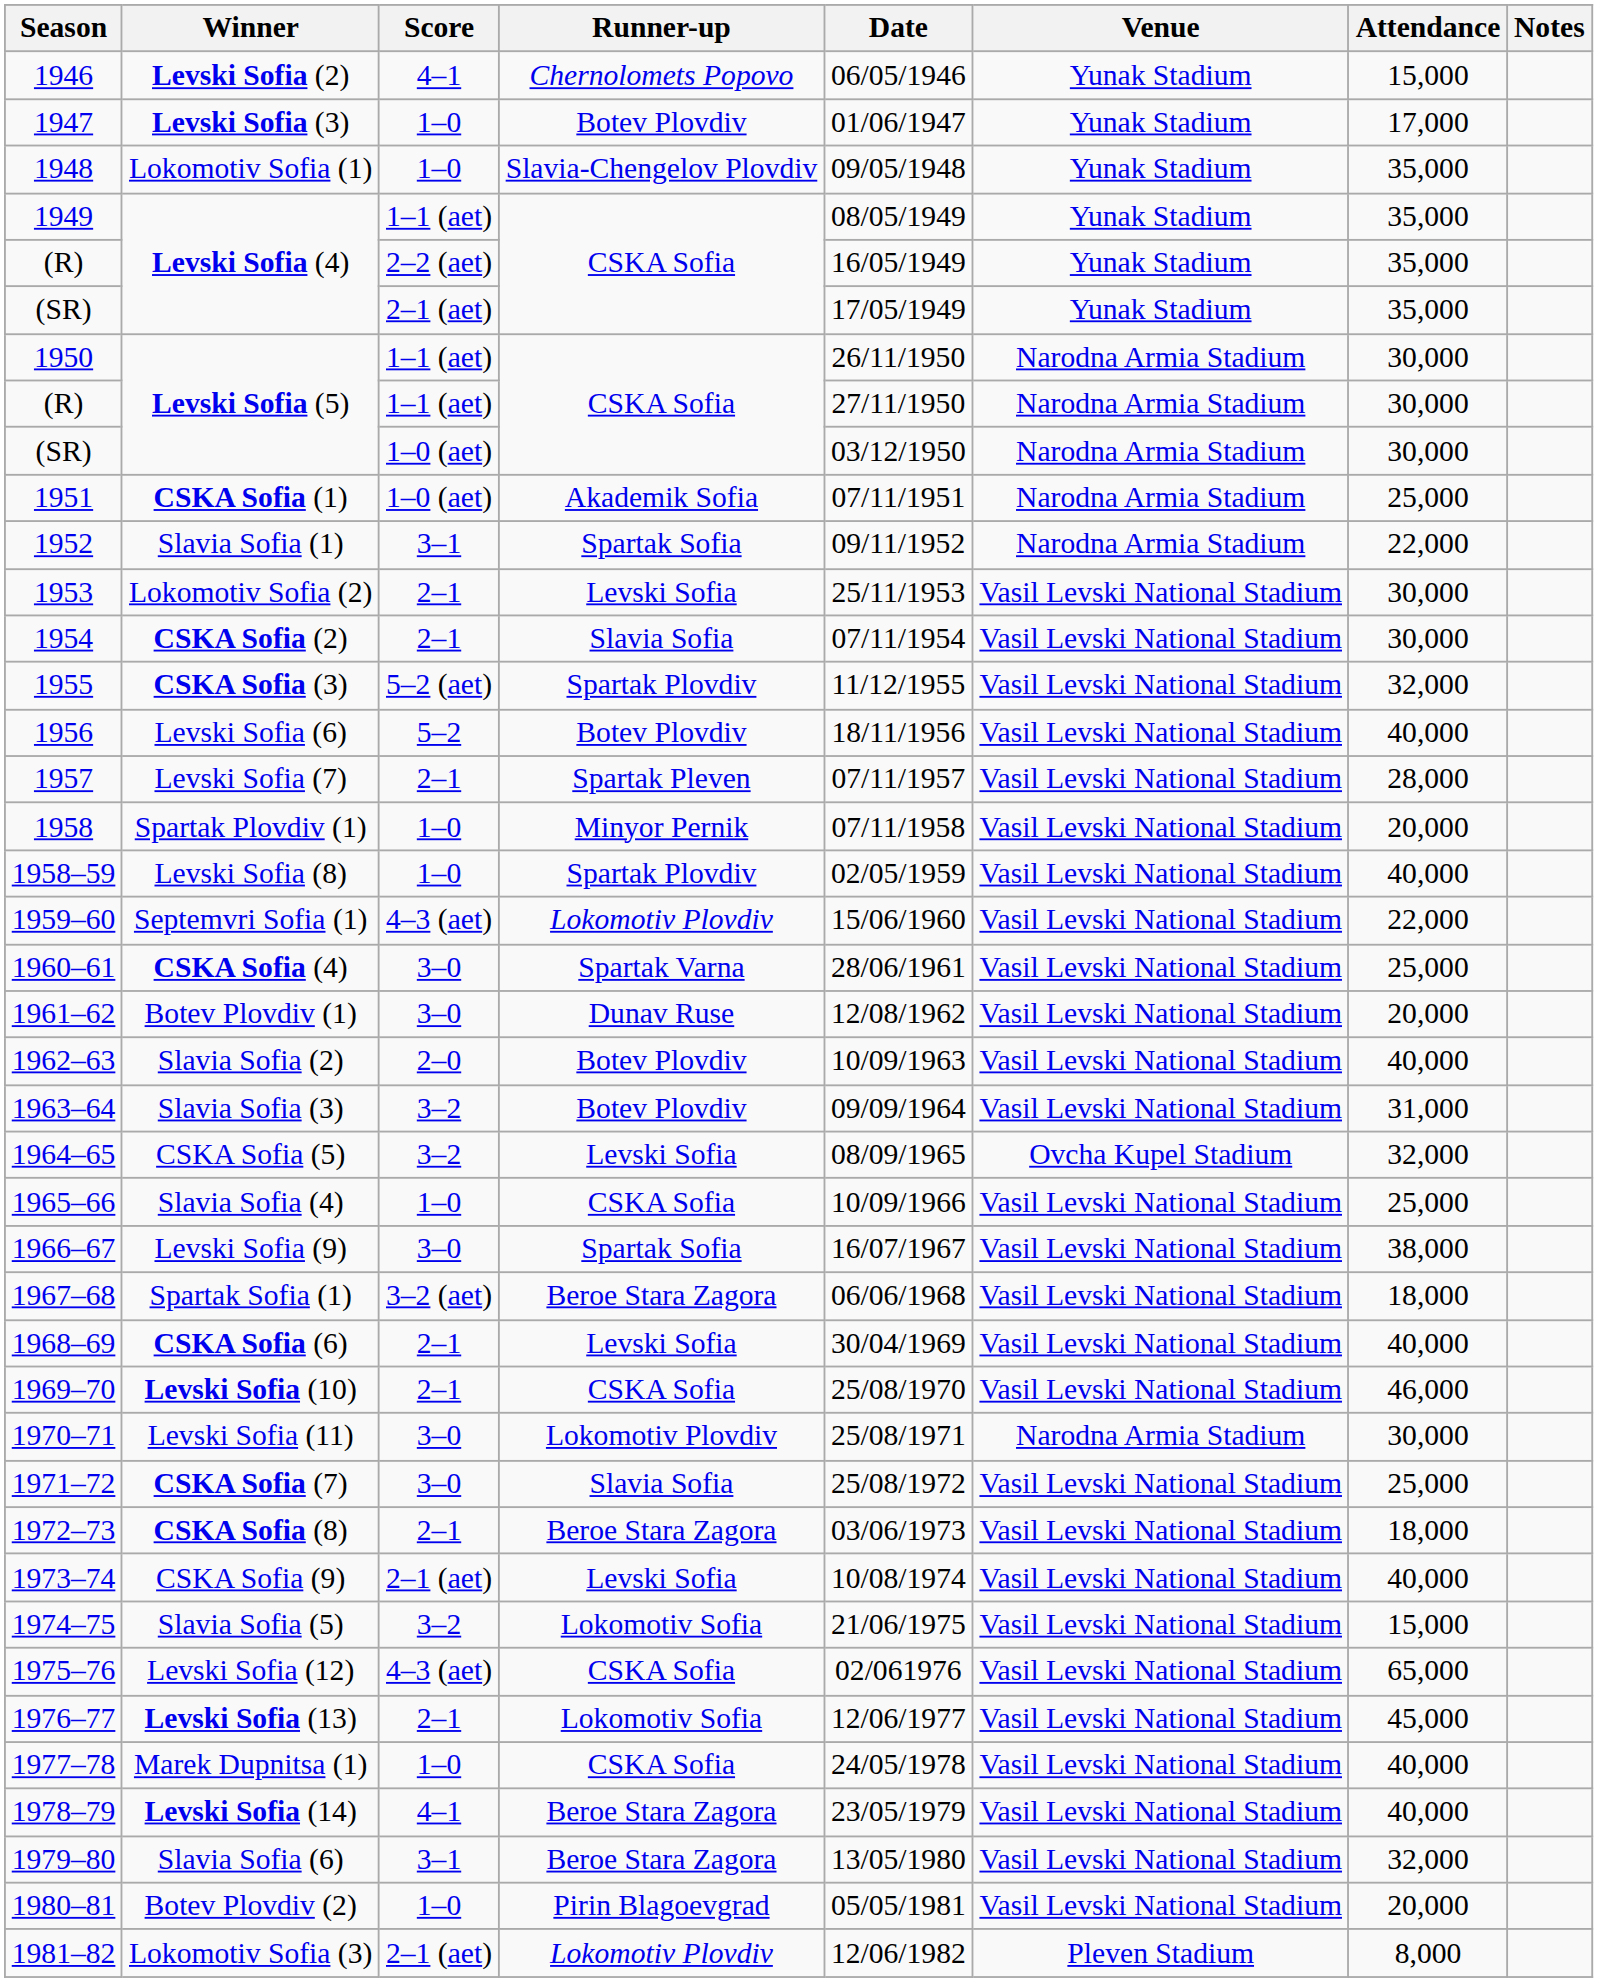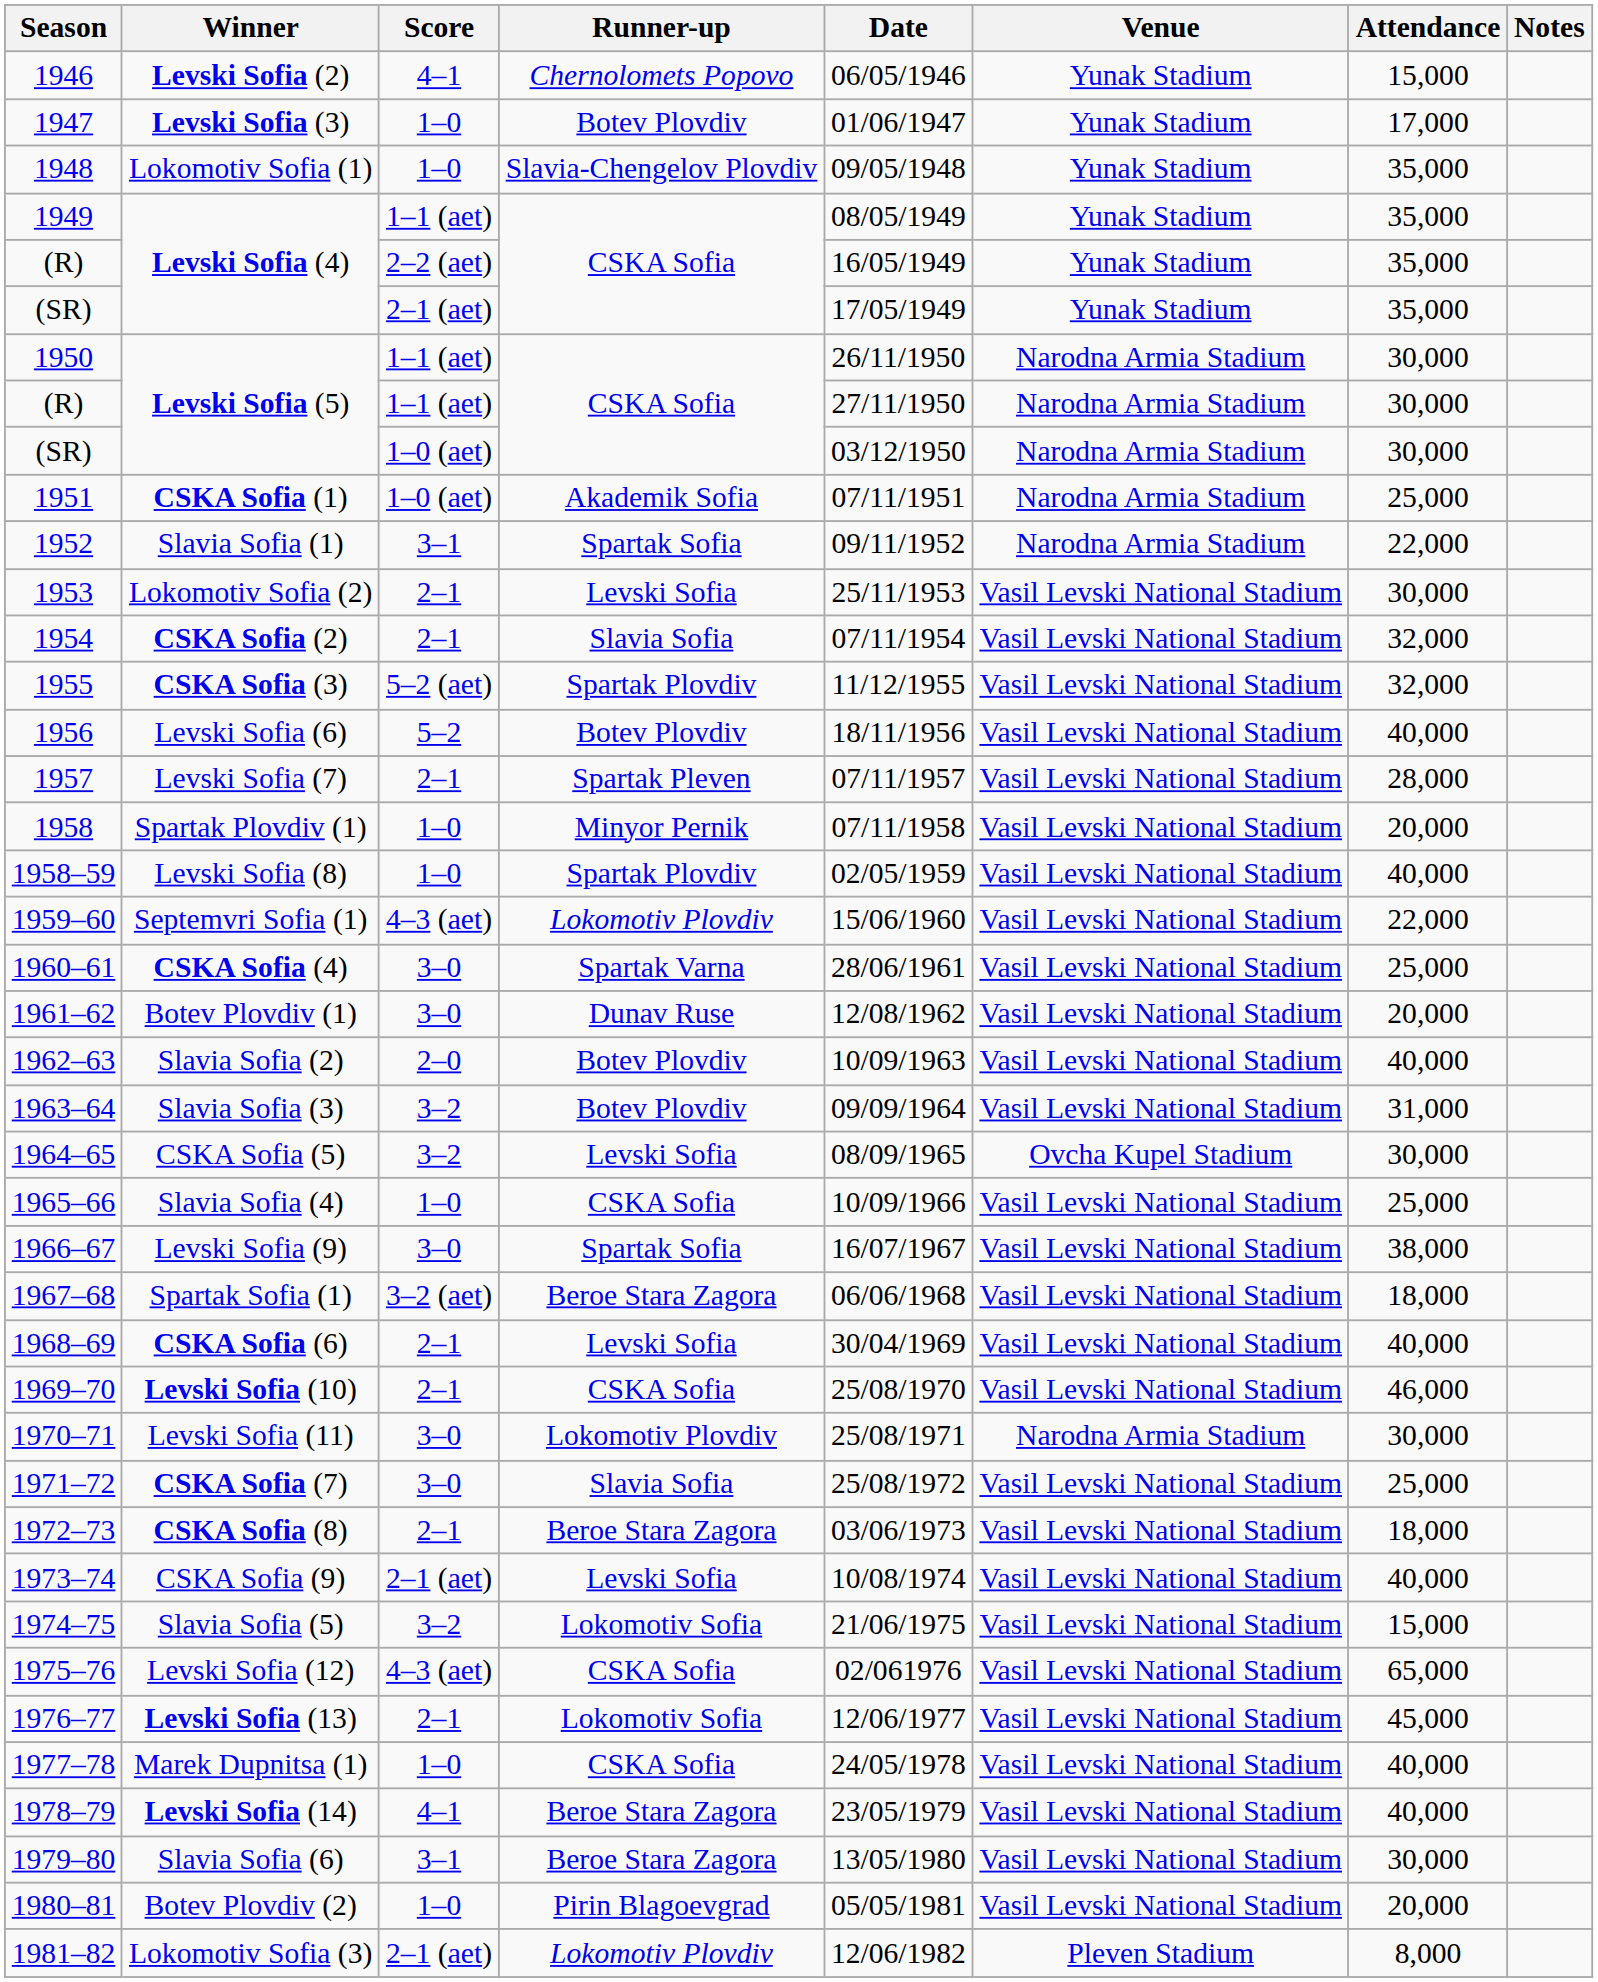 <table class="wikitable sortable" style="text-align: center;">
 <tr>
 <th>Season</th>
 <th>Winner</th>
 <th>Score</th>
 <th>Runner-up</th>
 <th>Date</th>
 <th>Venue</th>
 <th>Attendance</th>
 <th>Notes</th>
 </tr>
 <tr>
 <td><a href='#'>1946</a></td>
 <td><strong><a href='#'>Levski Sofia</a></strong> (2)</td>
 <td><a href='#'>4–1</a></td>
 <td><em><a href='#'>Chernolomets Popovo</a></em></td>
 <td>06/05/1946</td>
 <td><a href='#'>Yunak Stadium</a></td>
 <td>15,000</td>
 <td></td>
 </tr>
 <tr>
 <td><a href='#'>1947</a></td>
 <td><strong><a href='#'>Levski Sofia</a></strong> (3)</td>
 <td><a href='#'>1–0</a></td>
 <td><a href='#'>Botev Plovdiv</a></td>
 <td>01/06/1947</td>
 <td><a href='#'>Yunak Stadium</a></td>
 <td>17,000</td>
 <td></td>
 </tr>
 <tr>
 <td><a href='#'>1948</a></td>
 <td><a href='#'>Lokomotiv Sofia</a> (1)</td>
 <td><a href='#'>1–0</a></td>
 <td><a href='#'>Slavia-Chengelov Plovdiv</a></td>
 <td>09/05/1948</td>
 <td><a href='#'>Yunak Stadium</a></td>
 <td>35,000</td>
 <td></td>
 </tr>
 <tr>
 <td><a href='#'>1949</a></td>
 <td rowspan="3"><strong><a href='#'>Levski Sofia</a></strong> (4)</td>
 <td><a href='#'>1–1</a> (<a href='#'>aet</a>)</td>
 <td rowspan="3"><a href='#'>CSKA Sofia</a></td>
 <td>08/05/1949</td>
 <td><a href='#'>Yunak Stadium</a></td>
 <td>35,000</td>
 <td></td>
 </tr>
 <tr>
 <td>(R)</td>
 <td><a href='#'>2–2</a> (<a href='#'>aet</a>)</td>
 <td>16/05/1949</td>
 <td><a href='#'>Yunak Stadium</a></td>
 <td>35,000</td>
 <td></td>
 </tr>
 <tr>
 <td>(SR)</td>
 <td><a href='#'>2–1</a> (<a href='#'>aet</a>)</td>
 <td>17/05/1949</td>
 <td><a href='#'>Yunak Stadium</a></td>
 <td>35,000</td>
 <td></td>
 </tr>
 <tr>
 <td><a href='#'>1950</a></td>
 <td rowspan="3"><strong><a href='#'>Levski Sofia</a></strong> (5)</td>
 <td><a href='#'>1–1</a> (<a href='#'>aet</a>)</td>
 <td rowspan="3"><a href='#'>CSKA Sofia</a></td>
 <td>26/11/1950</td>
 <td><a href='#'>Narodna Armia Stadium</a></td>
 <td>30,000</td>
 <td></td>
 </tr>
 <tr>
 <td>(R)</td>
 <td><a href='#'>1–1</a> (<a href='#'>aet</a>)</td>
 <td>27/11/1950</td>
 <td><a href='#'>Narodna Armia Stadium</a></td>
 <td>30,000</td>
 <td></td>
 </tr>
 <tr>
 <td>(SR)</td>
 <td><a href='#'>1–0</a> (<a href='#'>aet</a>)</td>
 <td>03/12/1950</td>
 <td><a href='#'>Narodna Armia Stadium</a></td>
 <td>30,000</td>
 <td></td>
 </tr>
 <tr>
 <td><a href='#'>1951</a></td>
 <td><strong><a href='#'>CSKA Sofia</a></strong> (1)</td>
 <td><a href='#'>1–0</a> (<a href='#'>aet</a>)</td>
 <td><a href='#'>Akademik Sofia</a></td>
 <td>07/11/1951</td>
 <td><a href='#'>Narodna Armia Stadium</a></td>
 <td>25,000</td>
 <td></td>
 </tr>
 <tr>
 <td><a href='#'>1952</a></td>
 <td><a href='#'>Slavia Sofia</a> (1)</td>
 <td><a href='#'>3–1</a></td>
 <td><a href='#'>Spartak Sofia</a></td>
 <td>09/11/1952</td>
 <td><a href='#'>Narodna Armia Stadium</a></td>
 <td>22,000</td>
 <td></td>
 </tr>
 <tr>
 <td><a href='#'>1953</a></td>
 <td><a href='#'>Lokomotiv Sofia</a> (2)</td>
 <td><a href='#'>2–1</a></td>
 <td><a href='#'>Levski Sofia</a></td>
 <td>25/11/1953</td>
 <td><a href='#'>Vasil Levski National Stadium</a></td>
 <td>30,000</td>
 <td></td>
 </tr>
 <tr>
 <td><a href='#'>1954</a></td>
 <td><strong><a href='#'>CSKA Sofia</a></strong> (2)</td>
 <td><a href='#'>2–1</a></td>
 <td><a href='#'>Slavia Sofia</a></td>
 <td>07/11/1954</td>
 <td><a href='#'>Vasil Levski National Stadium</a></td>
-<td>30,000</td>
+<td>32,000</td>
 <td></td>
 </tr>
 <tr>
 <td><a href='#'>1955</a></td>
 <td><strong><a href='#'>CSKA Sofia</a></strong> (3)</td>
 <td><a href='#'>5–2</a> (<a href='#'>aet</a>)</td>
 <td><a href='#'>Spartak Plovdiv</a></td>
 <td>11/12/1955</td>
 <td><a href='#'>Vasil Levski National Stadium</a></td>
 <td>32,000</td>
 <td></td>
 </tr>
 <tr>
 <td><a href='#'>1956</a></td>
 <td><a href='#'>Levski Sofia</a> (6)</td>
 <td><a href='#'>5–2</a></td>
 <td><a href='#'>Botev Plovdiv</a></td>
 <td>18/11/1956</td>
 <td><a href='#'>Vasil Levski National Stadium</a></td>
 <td>40,000</td>
 <td></td>
 </tr>
 <tr>
 <td><a href='#'>1957</a></td>
 <td><a href='#'>Levski Sofia</a> (7)</td>
 <td><a href='#'>2–1</a></td>
 <td><a href='#'>Spartak Pleven</a></td>
 <td>07/11/1957</td>
 <td><a href='#'>Vasil Levski National Stadium</a></td>
 <td>28,000</td>
 <td></td>
 </tr>
 <tr>
 <td><a href='#'>1958</a></td>
 <td><a href='#'>Spartak Plovdiv</a> (1)</td>
 <td><a href='#'>1–0</a></td>
 <td><a href='#'>Minyor Pernik</a></td>
 <td>07/11/1958</td>
 <td><a href='#'>Vasil Levski National Stadium</a></td>
 <td>20,000</td>
 <td></td>
 </tr>
 <tr>
 <td><a href='#'>1958–59</a></td>
 <td><a href='#'>Levski Sofia</a> (8)</td>
 <td><a href='#'>1–0</a></td>
 <td><a href='#'>Spartak Plovdiv</a></td>
 <td>02/05/1959</td>
 <td><a href='#'>Vasil Levski National Stadium</a></td>
 <td>40,000</td>
 <td></td>
 </tr>
 <tr>
 <td><a href='#'>1959–60</a></td>
 <td><a href='#'>Septemvri Sofia</a> (1)</td>
 <td><a href='#'>4–3</a> (<a href='#'>aet</a>)</td>
 <td><em><a href='#'>Lokomotiv Plovdiv</a></em></td>
 <td>15/06/1960</td>
 <td><a href='#'>Vasil Levski National Stadium</a></td>
 <td>22,000</td>
 <td></td>
 </tr>
 <tr>
 <td><a href='#'>1960–61</a></td>
 <td><strong><a href='#'>CSKA Sofia</a></strong> (4)</td>
 <td><a href='#'>3–0</a></td>
 <td><a href='#'>Spartak Varna</a></td>
 <td>28/06/1961</td>
 <td><a href='#'>Vasil Levski National Stadium</a></td>
 <td>25,000</td>
 <td></td>
 </tr>
 <tr>
 <td><a href='#'>1961–62</a></td>
 <td><a href='#'>Botev Plovdiv</a> (1)</td>
 <td><a href='#'>3–0</a></td>
 <td><a href='#'>Dunav Ruse</a></td>
 <td>12/08/1962</td>
 <td><a href='#'>Vasil Levski National Stadium</a></td>
 <td>20,000</td>
 <td></td>
 </tr>
 <tr>
 <td><a href='#'>1962–63</a></td>
 <td><a href='#'>Slavia Sofia</a> (2)</td>
 <td><a href='#'>2–0</a></td>
 <td><a href='#'>Botev Plovdiv</a></td>
 <td>10/09/1963</td>
 <td><a href='#'>Vasil Levski National Stadium</a></td>
 <td>40,000</td>
 <td></td>
 </tr>
 <tr>
 <td><a href='#'>1963–64</a></td>
 <td><a href='#'>Slavia Sofia</a> (3)</td>
 <td><a href='#'>3–2</a></td>
 <td><a href='#'>Botev Plovdiv</a></td>
 <td>09/09/1964</td>
 <td><a href='#'>Vasil Levski National Stadium</a></td>
 <td>31,000</td>
 <td></td>
 </tr>
 <tr>
 <td><a href='#'>1964–65</a></td>
 <td><a href='#'>CSKA Sofia</a> (5)</td>
 <td><a href='#'>3–2</a></td>
 <td><a href='#'>Levski Sofia</a></td>
 <td>08/09/1965</td>
 <td><a href='#'>Ovcha Kupel Stadium</a></td>
-<td>32,000</td>
+<td>30,000</td>
 <td></td>
 </tr>
 <tr>
 <td><a href='#'>1965–66</a></td>
 <td><a href='#'>Slavia Sofia</a> (4)</td>
 <td><a href='#'>1–0</a></td>
 <td><a href='#'>CSKA Sofia</a></td>
 <td>10/09/1966</td>
 <td><a href='#'>Vasil Levski National Stadium</a></td>
 <td>25,000</td>
 <td></td>
 </tr>
 <tr>
 <td><a href='#'>1966–67</a></td>
 <td><a href='#'>Levski Sofia</a> (9)</td>
 <td><a href='#'>3–0</a></td>
 <td><a href='#'>Spartak Sofia</a></td>
 <td>16/07/1967</td>
 <td><a href='#'>Vasil Levski National Stadium</a></td>
 <td>38,000</td>
 <td></td>
 </tr>
 <tr>
 <td><a href='#'>1967–68</a></td>
 <td><a href='#'>Spartak Sofia</a> (1)</td>
 <td><a href='#'>3–2</a> (<a href='#'>aet</a>)</td>
 <td><a href='#'>Beroe Stara Zagora</a></td>
 <td>06/06/1968</td>
 <td><a href='#'>Vasil Levski National Stadium</a></td>
 <td>18,000</td>
 <td></td>
 </tr>
 <tr>
 <td><a href='#'>1968–69</a></td>
 <td><strong><a href='#'>CSKA Sofia</a></strong> (6)</td>
 <td><a href='#'>2–1</a></td>
 <td><a href='#'>Levski Sofia</a></td>
 <td>30/04/1969</td>
 <td><a href='#'>Vasil Levski National Stadium</a></td>
 <td>40,000</td>
 <td></td>
 </tr>
 <tr>
 <td><a href='#'>1969–70</a></td>
 <td><strong><a href='#'>Levski Sofia</a></strong> (10)</td>
 <td><a href='#'>2–1</a></td>
 <td><a href='#'>CSKA Sofia</a></td>
 <td>25/08/1970</td>
 <td><a href='#'>Vasil Levski National Stadium</a></td>
 <td>46,000</td>
 <td></td>
 </tr>
 <tr>
 <td><a href='#'>1970–71</a></td>
 <td><a href='#'>Levski Sofia</a> (11)</td>
 <td><a href='#'>3–0</a></td>
 <td><a href='#'>Lokomotiv Plovdiv</a></td>
 <td>25/08/1971</td>
 <td><a href='#'>Narodna Armia Stadium</a></td>
 <td>30,000</td>
 <td></td>
 </tr>
 <tr>
 <td><a href='#'>1971–72</a></td>
 <td><strong><a href='#'>CSKA Sofia</a></strong> (7)</td>
 <td><a href='#'>3–0</a></td>
 <td><a href='#'>Slavia Sofia</a></td>
 <td>25/08/1972</td>
 <td><a href='#'>Vasil Levski National Stadium</a></td>
 <td>25,000</td>
 <td></td>
 </tr>
 <tr>
 <td><a href='#'>1972–73</a></td>
 <td><strong><a href='#'>CSKA Sofia</a></strong> (8)</td>
 <td><a href='#'>2–1</a></td>
 <td><a href='#'>Beroe Stara Zagora</a></td>
 <td>03/06/1973</td>
 <td><a href='#'>Vasil Levski National Stadium</a></td>
 <td>18,000</td>
 <td></td>
 </tr>
 <tr>
 <td><a href='#'>1973–74</a></td>
 <td><a href='#'>CSKA Sofia</a> (9)</td>
 <td><a href='#'>2–1</a> (<a href='#'>aet</a>)</td>
 <td><a href='#'>Levski Sofia</a></td>
 <td>10/08/1974</td>
 <td><a href='#'>Vasil Levski National Stadium</a></td>
 <td>40,000</td>
 <td></td>
 </tr>
 <tr>
 <td><a href='#'>1974–75</a></td>
 <td><a href='#'>Slavia Sofia</a> (5)</td>
 <td><a href='#'>3–2</a></td>
 <td><a href='#'>Lokomotiv Sofia</a></td>
 <td>21/06/1975</td>
 <td><a href='#'>Vasil Levski National Stadium</a></td>
 <td>15,000</td>
 <td></td>
 </tr>
 <tr>
 <td><a href='#'>1975–76</a></td>
 <td><a href='#'>Levski Sofia</a> (12)</td>
 <td><a href='#'>4–3</a> (<a href='#'>aet</a>)</td>
 <td><a href='#'>CSKA Sofia</a></td>
 <td>02/061976</td>
 <td><a href='#'>Vasil Levski National Stadium</a></td>
 <td>65,000</td>
 <td></td>
 </tr>
 <tr>
 <td><a href='#'>1976–77</a></td>
 <td><strong><a href='#'>Levski Sofia</a></strong> (13)</td>
 <td><a href='#'>2–1</a></td>
 <td><a href='#'>Lokomotiv Sofia</a></td>
 <td>12/06/1977</td>
 <td><a href='#'>Vasil Levski National Stadium</a></td>
 <td>45,000</td>
 <td></td>
 </tr>
 <tr>
 <td><a href='#'>1977–78</a></td>
 <td><a href='#'>Marek Dupnitsa</a> (1)</td>
 <td><a href='#'>1–0</a></td>
 <td><a href='#'>CSKA Sofia</a></td>
 <td>24/05/1978</td>
 <td><a href='#'>Vasil Levski National Stadium</a></td>
 <td>40,000</td>
 <td></td>
 </tr>
 <tr>
 <td><a href='#'>1978–79</a></td>
 <td><strong><a href='#'>Levski Sofia</a></strong> (14)</td>
 <td><a href='#'>4–1</a></td>
 <td><a href='#'>Beroe Stara Zagora</a></td>
 <td>23/05/1979</td>
 <td><a href='#'>Vasil Levski National Stadium</a></td>
 <td>40,000</td>
 <td></td>
 </tr>
 <tr>
 <td><a href='#'>1979–80</a></td>
 <td><a href='#'>Slavia Sofia</a> (6)</td>
 <td><a href='#'>3–1</a></td>
 <td><a href='#'>Beroe Stara Zagora</a></td>
 <td>13/05/1980</td>
 <td><a href='#'>Vasil Levski National Stadium</a></td>
-<td>32,000</td>
+<td>30,000</td>
 <td></td>
 </tr>
 <tr>
 <td><a href='#'>1980–81</a></td>
 <td><a href='#'>Botev Plovdiv</a> (2)</td>
 <td><a href='#'>1–0</a></td>
 <td><a href='#'>Pirin Blagoevgrad</a></td>
 <td>05/05/1981</td>
 <td><a href='#'>Vasil Levski National Stadium</a></td>
 <td>20,000</td>
 <td></td>
 </tr>
 <tr>
 <td><a href='#'>1981–82</a></td>
 <td><a href='#'>Lokomotiv Sofia</a> (3)</td>
 <td><a href='#'>2–1</a> (<a href='#'>aet</a>)</td>
 <td><em><a href='#'>Lokomotiv Plovdiv</a></em></td>
 <td>12/06/1982</td>
 <td><a href='#'>Pleven Stadium</a></td>
 <td>8,000</td>
 <td></td>
 </tr>
 </table>
